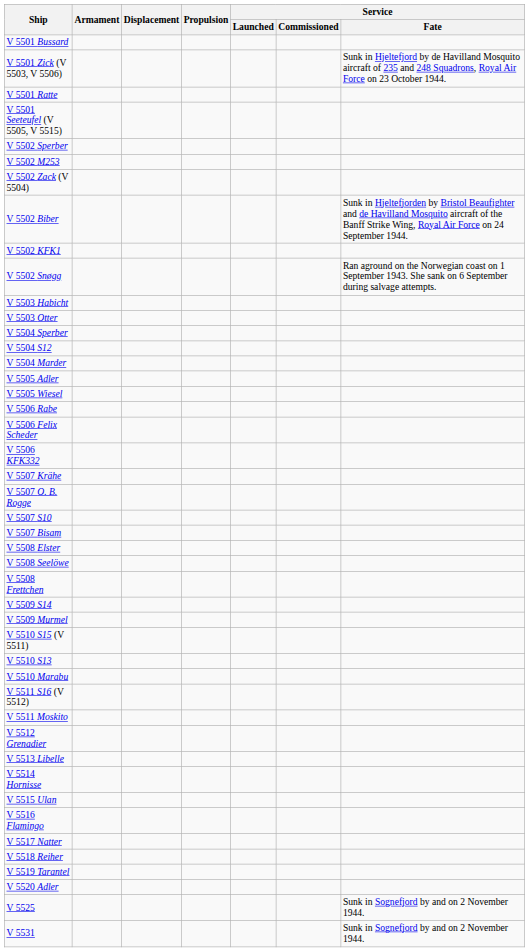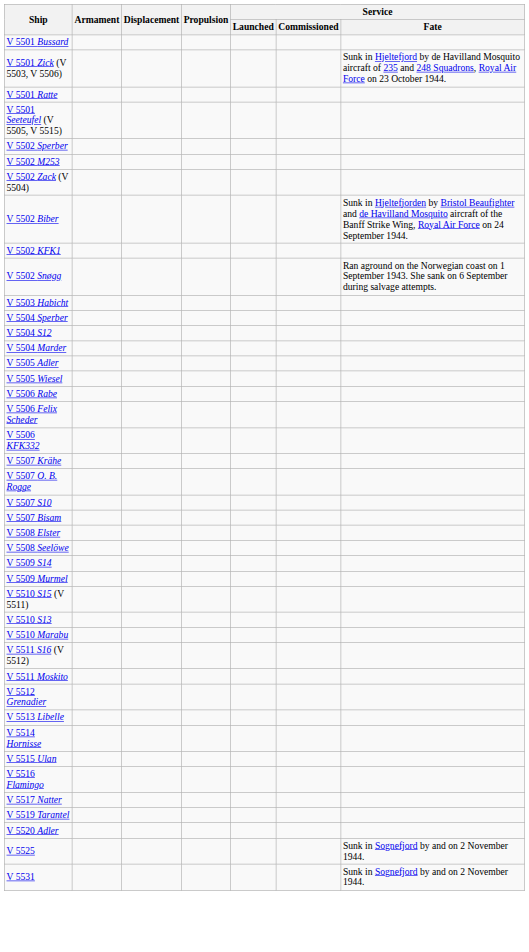 <table class="wikitable">
 <tr>
 <th rowspan="2">Ship</th>
 <th rowspan="2">Armament</th>
 <th rowspan="2">Displacement</th>
 <th rowspan="2">Propulsion</th>
 <th colspan="3">Service</th>
 </tr>
 <tr>
 <th>Launched</th>
 <th>Commissioned</th>
 <th>Fate</th>
 </tr>
 <tr>
 <td><a href='#'>V 5501 <em>Bussard</em></a></td>
 <td></td>
 <td></td>
 <td></td>
 <td></td>
 <td></td>
 <td></td>
 </tr>
 <tr>
 <td><a href='#'>V 5501 <em>Zick</em></a> (V 5503, V 5506)</td>
 <td></td>
 <td></td>
 <td></td>
 <td></td>
 <td></td>
 <td>Sunk in <a href='#'>Hjeltefjord</a> by de Havilland Mosquito aircraft of <a href='#'>235</a> and <a href='#'>248 Squadrons</a>, <a href='#'>Royal Air Force</a> on 23 October 1944.</td>
 </tr>
 <tr>
 <td><a href='#'>V 5501 <em>Ratte</em></a></td>
 <td></td>
 <td></td>
 <td></td>
 <td></td>
 <td></td>
 <td></td>
 </tr>
 <tr>
 <td><a href='#'>V 5501 <em>Seeteufel</em></a> (V 5505, V 5515)</td>
 <td></td>
 <td></td>
 <td></td>
 <td></td>
 <td></td>
 <td></td>
 </tr>
 <tr>
 <td><a href='#'>V 5502 <em>Sperber</em></a></td>
 <td></td>
 <td></td>
 <td></td>
 <td></td>
 <td></td>
 <td></td>
 </tr>
 <tr>
 <td><a href='#'>V 5502 <em>M253</em></a></td>
 <td></td>
 <td></td>
 <td></td>
 <td></td>
 <td></td>
 <td></td>
 </tr>
 <tr>
 <td><a href='#'>V 5502 <em>Zack</em></a> (V 5504)</td>
 <td></td>
 <td></td>
 <td></td>
 <td></td>
 <td></td>
 <td></td>
 </tr>
 <tr>
 <td><a href='#'>V 5502 <em>Biber</em></a></td>
 <td></td>
 <td></td>
 <td></td>
 <td></td>
 <td></td>
 <td>Sunk in <a href='#'>Hjeltefjorden</a> by <a href='#'>Bristol Beaufighter</a> and <a href='#'>de Havilland Mosquito</a> aircraft of the Banff Strike Wing, <a href='#'>Royal Air Force</a> on 24 September 1944.</td>
 </tr>
 <tr>
 <td><a href='#'>V 5502 <em>KFK1</em></a></td>
 <td></td>
 <td></td>
 <td></td>
 <td></td>
 <td></td>
 <td></td>
 </tr>
 <tr>
 <td><a href='#'>V 5502 <em>Snøgg</em></a></td>
 <td></td>
 <td></td>
 <td></td>
 <td></td>
 <td></td>
 <td>Ran aground on the Norwegian coast on 1 September 1943. She sank on 6 September during salvage attempts.</td>
 </tr>
 <tr>
 <td><a href='#'>V 5503 <em>Habicht</em></a></td>
-<td></td>
-<td></td>
-<td></td>
-<td></td>
-<td></td>
-<td></td>
-</tr>
-<tr>
-<td><a href='#'>V 5503 <em>Otter</em></a></td>
 <td></td>
 <td></td>
 <td></td>
 <td></td>
 <td></td>
 <td></td>
 </tr>
 <tr>
 <td><a href='#'>V 5504 <em>Sperber</em></a></td>
 <td></td>
 <td></td>
 <td></td>
 <td></td>
 <td></td>
 <td></td>
 </tr>
 <tr>
 <td><a href='#'>V 5504 <em>S12</em></a></td>
 <td></td>
 <td></td>
 <td></td>
 <td></td>
 <td></td>
 <td></td>
 </tr>
 <tr>
 <td><a href='#'>V 5504 <em>Marder</em></a></td>
 <td></td>
 <td></td>
 <td></td>
 <td></td>
 <td></td>
 <td></td>
 </tr>
 <tr>
 <td><a href='#'>V 5505 <em>Adler</em></a></td>
 <td></td>
 <td></td>
 <td></td>
 <td></td>
 <td></td>
 <td></td>
 </tr>
 <tr>
 <td><a href='#'>V 5505 <em>Wiesel</em></a></td>
 <td></td>
 <td></td>
 <td></td>
 <td></td>
 <td></td>
 <td></td>
 </tr>
 <tr>
 <td><a href='#'>V 5506 <em>Rabe</em></a></td>
 <td></td>
 <td></td>
 <td></td>
 <td></td>
 <td></td>
 <td></td>
 </tr>
 <tr>
 <td><a href='#'>V 5506 <em>Felix Scheder</em></a></td>
 <td></td>
 <td></td>
 <td></td>
 <td></td>
 <td></td>
 <td></td>
 </tr>
 <tr>
 <td><a href='#'>V 5506 <em>KFK332</em></a></td>
 <td></td>
 <td></td>
 <td></td>
 <td></td>
 <td></td>
 <td></td>
 </tr>
 <tr>
 <td><a href='#'>V 5507 <em>Krähe</em></a></td>
 <td></td>
 <td></td>
 <td></td>
 <td></td>
 <td></td>
 <td></td>
 </tr>
 <tr>
 <td><a href='#'>V 5507 <em>O. B. Rogge</em></a></td>
 <td></td>
 <td></td>
 <td></td>
 <td></td>
 <td></td>
 <td></td>
 </tr>
 <tr>
 <td><a href='#'>V 5507 <em>S10</em></a></td>
 <td></td>
 <td></td>
 <td></td>
 <td></td>
 <td></td>
 <td></td>
 </tr>
 <tr>
 <td><a href='#'>V 5507 <em>Bisam</em></a></td>
 <td></td>
 <td></td>
 <td></td>
 <td></td>
 <td></td>
 <td></td>
 </tr>
 <tr>
 <td><a href='#'>V 5508 <em>Elster</em></a></td>
 <td></td>
 <td></td>
 <td></td>
 <td></td>
 <td></td>
 <td></td>
 </tr>
 <tr>
 <td><a href='#'>V 5508 <em>Seelöwe</em></a></td>
 <td></td>
 <td></td>
 <td></td>
 <td></td>
 <td></td>
 <td></td>
 </tr>
 <tr>
-<td><a href='#'>V 5508 <em>Frettchen</em></a></td>
-<td></td>
-<td></td>
-<td></td>
-<td></td>
-<td></td>
-<td></td>
-</tr>
-<tr>
 <td><a href='#'>V 5509 <em>S14</em></a></td>
 <td></td>
 <td></td>
 <td></td>
 <td></td>
 <td></td>
 <td></td>
 </tr>
 <tr>
 <td><a href='#'>V 5509 <em>Murmel</em></a></td>
 <td></td>
 <td></td>
 <td></td>
 <td></td>
 <td></td>
 <td></td>
 </tr>
 <tr>
 <td><a href='#'>V 5510 <em>S15</em></a> (V 5511)</td>
 <td></td>
 <td></td>
 <td></td>
 <td></td>
 <td></td>
 <td></td>
 </tr>
 <tr>
 <td><a href='#'>V 5510 <em>S13</em></a></td>
 <td></td>
 <td></td>
 <td></td>
 <td></td>
 <td></td>
 <td></td>
 </tr>
 <tr>
 <td><a href='#'>V 5510 <em>Marabu</em></a></td>
 <td></td>
 <td></td>
 <td></td>
 <td></td>
 <td></td>
 <td></td>
 </tr>
 <tr>
 <td><a href='#'>V 5511 <em>S16</em></a> (V 5512)</td>
 <td></td>
 <td></td>
 <td></td>
 <td></td>
 <td></td>
 <td></td>
 </tr>
 <tr>
 <td><a href='#'>V 5511 <em>Moskito</em></a></td>
 <td></td>
 <td></td>
 <td></td>
 <td></td>
 <td></td>
 <td></td>
 </tr>
 <tr>
 <td><a href='#'>V 5512 <em>Grenadier</em></a></td>
 <td></td>
 <td></td>
 <td></td>
 <td></td>
 <td></td>
 <td></td>
 </tr>
 <tr>
 <td><a href='#'>V 5513 <em>Libelle</em></a></td>
 <td></td>
 <td></td>
 <td></td>
 <td></td>
 <td></td>
 <td></td>
 </tr>
 <tr>
 <td><a href='#'>V 5514 <em>Hornisse</em></a></td>
 <td></td>
 <td></td>
 <td></td>
 <td></td>
 <td></td>
 <td></td>
 </tr>
 <tr>
 <td><a href='#'>V 5515 <em>Ulan</em></a></td>
 <td></td>
 <td></td>
 <td></td>
 <td></td>
 <td></td>
 <td></td>
 </tr>
 <tr>
 <td><a href='#'>V 5516 <em>Flamingo</em></a></td>
 <td></td>
 <td></td>
 <td></td>
 <td></td>
 <td></td>
 <td></td>
 </tr>
 <tr>
 <td><a href='#'>V 5517 <em>Natter</em></a></td>
 <td></td>
 <td></td>
 <td></td>
 <td></td>
 <td></td>
 <td></td>
 </tr>
 <tr>
-<td><a href='#'>V 5518 <em>Reiher</em></a></td>
-<td></td>
-<td></td>
-<td></td>
-<td></td>
-<td></td>
-<td></td>
-</tr>
-<tr>
 <td><a href='#'>V 5519 <em>Tarantel</em></a></td>
 <td></td>
 <td></td>
 <td></td>
 <td></td>
 <td></td>
 <td></td>
 </tr>
 <tr>
 <td><a href='#'>V 5520 <em>Adler</em></a></td>
 <td></td>
 <td></td>
 <td></td>
 <td></td>
 <td></td>
 <td></td>
 </tr>
 <tr>
 <td><a href='#'>V 5525</a></td>
 <td></td>
 <td></td>
 <td></td>
 <td></td>
 <td></td>
 <td>Sunk in <a href='#'>Sognefjord</a> by  and  on 2 November 1944.</td>
 </tr>
 <tr>
 <td><a href='#'>V 5531</a></td>
 <td></td>
 <td></td>
 <td></td>
 <td></td>
 <td></td>
 <td>Sunk in <a href='#'>Sognefjord</a> by  and  on 2 November 1944.</td>
 </tr>
 </table>
